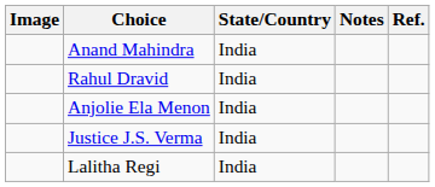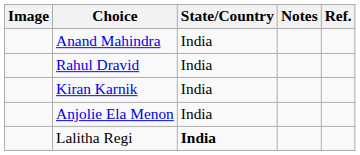 <table class="wikitable">
 <tr>
 <th>Image</th>
 <th>Choice</th>
 <th>State/Country</th>
 <th>Notes</th>
 <th>Ref.</th>
 </tr>
 <tr>
 <td></td>
 <td><a href='#'>Anand Mahindra</a></td>
 <td>India</td>
 <td></td>
 <td></td>
 </tr>
 <tr>
 <td></td>
 <td><a href='#'>Rahul Dravid</a></td>
 <td>India</td>
 <td></td>
 <td></td>
 </tr>
 <tr>
 <td></td>
+<td><a href='#'>Kiran Karnik</a></td>
+<td>India</td>
+<td></td>
+<td></td>
+</tr>
+<tr>
+<td></td>
 <td><a href='#'>Anjolie Ela Menon</a></td>
 <td>India</td>
 <td></td>
 <td></td>
 </tr>
 <tr>
 <td></td>
-<td><a href='#'>Justice J.S. Verma</a></td>
-<td>India</td>
-<td></td>
-<td></td>
-</tr>
-<tr>
-<td></td>
 <td>Lalitha Regi</td>
-<td>India</td>
+<td><strong>India</strong></td>
 <td></td>
 <td></td>
 </tr>
 </table>
